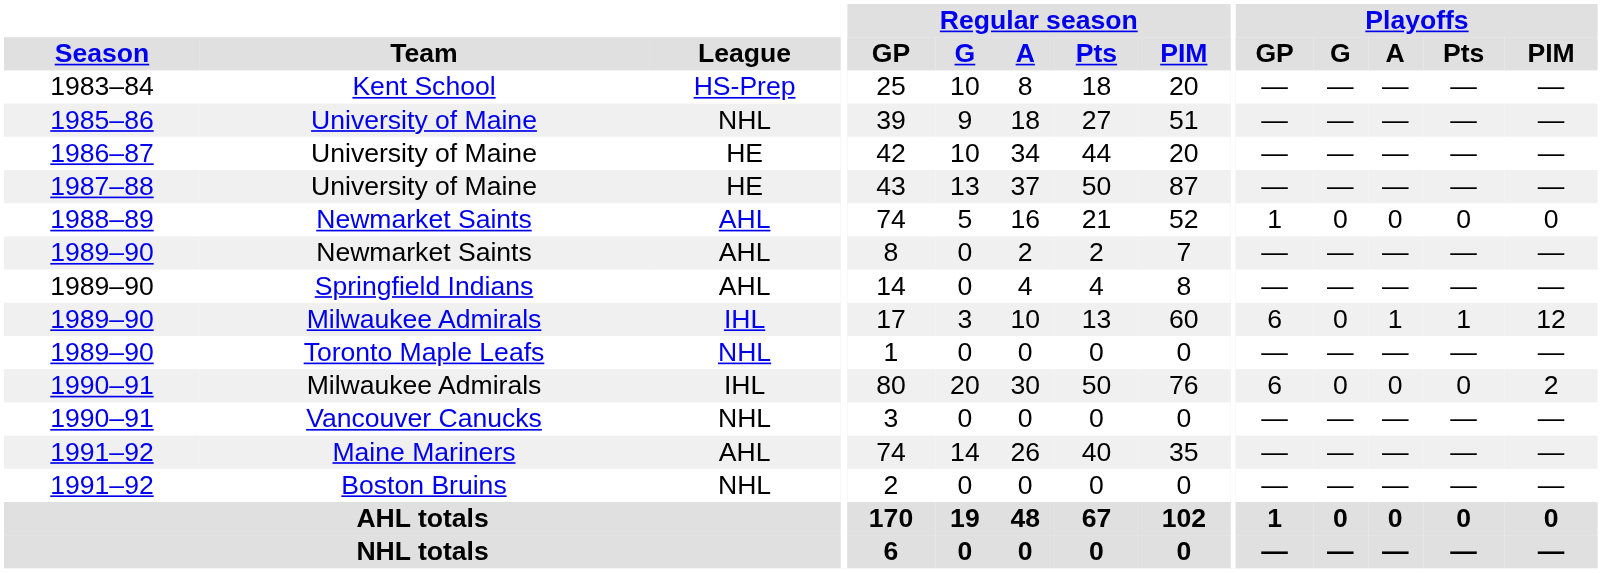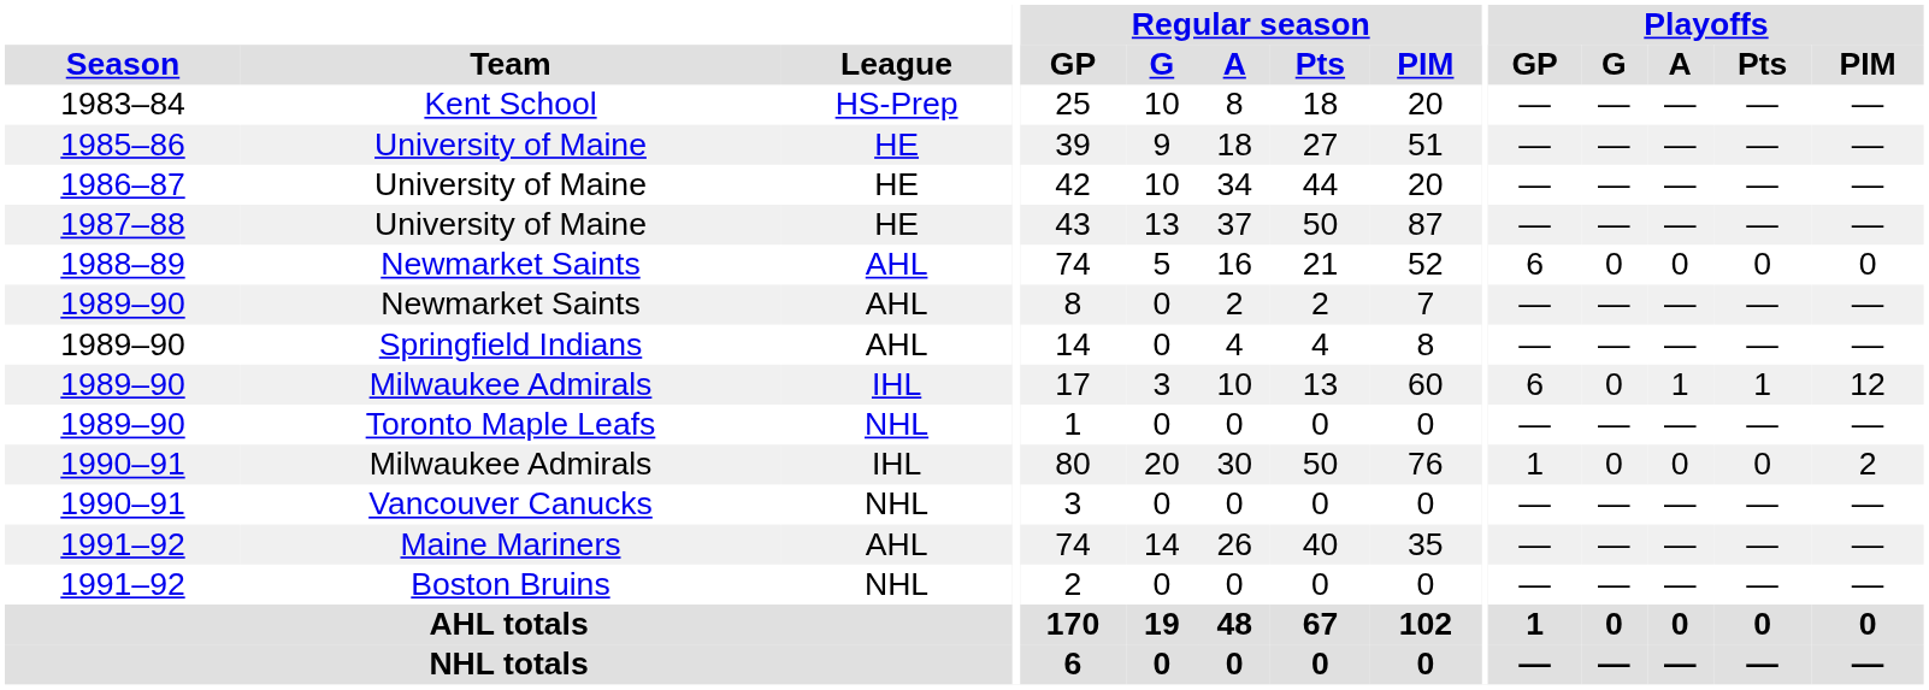 <table border="0" cellpadding="1" cellspacing="0" style="text-align:center; width:60em">
 <tr bgcolor="#e0e0e0">
 <th colspan="3" bgcolor="#ffffff"></th>
 <th rowspan="100" bgcolor="#ffffff"></th>
 <th colspan="5"><a href='#'>Regular season</a></th>
 <th rowspan="100" bgcolor="#ffffff"></th>
 <th colspan="5"><a href='#'>Playoffs</a></th>
 </tr>
 <tr bgcolor="#e0e0e0">
 <th><a href='#'>Season</a></th>
 <th>Team</th>
 <th>League</th>
 <th>GP</th>
 <th><a href='#'>G</a></th>
 <th><a href='#'>A</a></th>
 <th><a href='#'>Pts</a></th>
 <th><a href='#'>PIM</a></th>
 <th>GP</th>
 <th>G</th>
 <th>A</th>
 <th>Pts</th>
 <th>PIM</th>
 </tr>
 <tr>
 <td>1983–84</td>
 <td><a href='#'>Kent School</a></td>
 <td><a href='#'>HS-Prep</a></td>
 <td>25</td>
 <td>10</td>
 <td>8</td>
 <td>18</td>
 <td>20</td>
 <td>—</td>
 <td>—</td>
 <td>—</td>
 <td>—</td>
 <td>—</td>
 </tr>
 <tr bgcolor="#f0f0f0">
 <td><a href='#'>1985–86</a></td>
 <td><a href='#'>University of Maine</a></td>
-<td>NHL</td>
+<td><a href='#'>HE</a></td>
 <td>39</td>
 <td>9</td>
 <td>18</td>
 <td>27</td>
 <td>51</td>
 <td>—</td>
 <td>—</td>
 <td>—</td>
 <td>—</td>
 <td>—</td>
 </tr>
 <tr>
 <td><a href='#'>1986–87</a></td>
 <td>University of Maine</td>
 <td>HE</td>
 <td>42</td>
 <td>10</td>
 <td>34</td>
 <td>44</td>
 <td>20</td>
 <td>—</td>
 <td>—</td>
 <td>—</td>
 <td>—</td>
 <td>—</td>
 </tr>
 <tr bgcolor="#f0f0f0">
 <td><a href='#'>1987–88</a></td>
 <td>University of Maine</td>
 <td>HE</td>
 <td>43</td>
 <td>13</td>
 <td>37</td>
 <td>50</td>
 <td>87</td>
 <td>—</td>
 <td>—</td>
 <td>—</td>
 <td>—</td>
 <td>—</td>
 </tr>
 <tr>
 <td><a href='#'>1988–89</a></td>
 <td><a href='#'>Newmarket Saints</a></td>
 <td><a href='#'>AHL</a></td>
 <td>74</td>
 <td>5</td>
 <td>16</td>
 <td>21</td>
 <td>52</td>
-<td>1</td>
+<td>6</td>
 <td>0</td>
 <td>0</td>
 <td>0</td>
 <td>0</td>
 </tr>
 <tr bgcolor="#f0f0f0">
 <td><a href='#'>1989–90</a></td>
 <td>Newmarket Saints</td>
 <td>AHL</td>
 <td>8</td>
 <td>0</td>
 <td>2</td>
 <td>2</td>
 <td>7</td>
 <td>—</td>
 <td>—</td>
 <td>—</td>
 <td>—</td>
 <td>—</td>
 </tr>
 <tr>
 <td>1989–90</td>
 <td><a href='#'>Springfield Indians</a></td>
 <td>AHL</td>
 <td>14</td>
 <td>0</td>
 <td>4</td>
 <td>4</td>
 <td>8</td>
 <td>—</td>
 <td>—</td>
 <td>—</td>
 <td>—</td>
 <td>—</td>
 </tr>
 <tr bgcolor="#f0f0f0">
 <td><a href='#'>1989–90</a></td>
 <td><a href='#'>Milwaukee Admirals</a></td>
 <td><a href='#'>IHL</a></td>
 <td>17</td>
 <td>3</td>
 <td>10</td>
 <td>13</td>
 <td>60</td>
 <td>6</td>
 <td>0</td>
 <td>1</td>
 <td>1</td>
 <td>12</td>
 </tr>
 <tr>
 <td><a href='#'>1989–90</a></td>
 <td><a href='#'>Toronto Maple Leafs</a></td>
 <td><a href='#'>NHL</a></td>
 <td>1</td>
 <td>0</td>
 <td>0</td>
 <td>0</td>
 <td>0</td>
 <td>—</td>
 <td>—</td>
 <td>—</td>
 <td>—</td>
 <td>—</td>
 </tr>
 <tr bgcolor="#f0f0f0">
 <td><a href='#'>1990–91</a></td>
 <td>Milwaukee Admirals</td>
 <td>IHL</td>
 <td>80</td>
 <td>20</td>
 <td>30</td>
 <td>50</td>
 <td>76</td>
-<td>6</td>
+<td>1</td>
 <td>0</td>
 <td>0</td>
 <td>0</td>
 <td>2</td>
 </tr>
 <tr>
 <td><a href='#'>1990–91</a></td>
 <td><a href='#'>Vancouver Canucks</a></td>
 <td>NHL</td>
 <td>3</td>
 <td>0</td>
 <td>0</td>
 <td>0</td>
 <td>0</td>
 <td>—</td>
 <td>—</td>
 <td>—</td>
 <td>—</td>
 <td>—</td>
 </tr>
 <tr bgcolor="#f0f0f0">
 <td><a href='#'>1991–92</a></td>
 <td><a href='#'>Maine Mariners</a></td>
 <td>AHL</td>
 <td>74</td>
 <td>14</td>
 <td>26</td>
 <td>40</td>
 <td>35</td>
 <td>—</td>
 <td>—</td>
 <td>—</td>
 <td>—</td>
 <td>—</td>
 </tr>
 <tr>
 <td><a href='#'>1991–92</a></td>
 <td><a href='#'>Boston Bruins</a></td>
 <td>NHL</td>
 <td>2</td>
 <td>0</td>
 <td>0</td>
 <td>0</td>
 <td>0</td>
 <td>—</td>
 <td>—</td>
 <td>—</td>
 <td>—</td>
 <td>—</td>
 </tr>
 <tr bgcolor="#e0e0e0">
 <th colspan="3">AHL totals</th>
 <th>170</th>
 <th>19</th>
 <th>48</th>
 <th>67</th>
 <th>102</th>
 <th>1</th>
 <th>0</th>
 <th>0</th>
 <th>0</th>
 <th>0</th>
 </tr>
 <tr bgcolor="#e0e0e0">
 <th colspan="3">NHL totals</th>
 <th>6</th>
 <th>0</th>
 <th>0</th>
 <th>0</th>
 <th>0</th>
 <th>—</th>
 <th>—</th>
 <th>—</th>
 <th>—</th>
 <th>—</th>
 </tr>
 </table>
